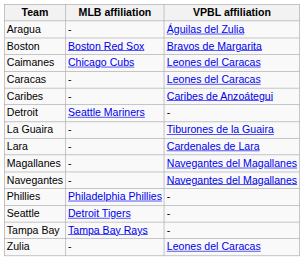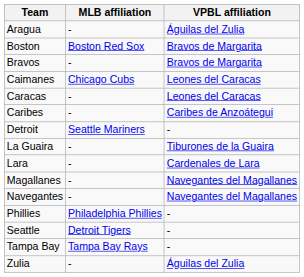 <table class="wikitable">
 <tr>
 <th>Team</th>
 <th>MLB affiliation</th>
 <th>VPBL affiliation</th>
 </tr>
 <tr>
 <td>Aragua</td>
 <td>-</td>
 <td><a href='#'>Águilas del Zulia</a></td>
 </tr>
 <tr>
 <td>Boston</td>
 <td><a href='#'>Boston Red Sox</a></td>
+<td><a href='#'>Bravos de Margarita</a></td>
+</tr>
+<tr>
+<td>Bravos</td>
+<td>-</td>
 <td><a href='#'>Bravos de Margarita</a></td>
 </tr>
 <tr>
 <td>Caimanes</td>
 <td><a href='#'>Chicago Cubs</a></td>
 <td><a href='#'>Leones del Caracas</a></td>
 </tr>
 <tr>
 <td>Caracas</td>
 <td>-</td>
 <td><a href='#'>Leones del Caracas</a></td>
 </tr>
 <tr>
 <td>Caribes</td>
 <td>-</td>
 <td><a href='#'>Caribes de Anzoátegui</a></td>
 </tr>
 <tr>
 <td>Detroit</td>
 <td><a href='#'>Seattle Mariners</a></td>
 <td>-</td>
 </tr>
 <tr>
 <td>La Guaira</td>
 <td>-</td>
 <td><a href='#'>Tiburones de la Guaira</a></td>
 </tr>
 <tr>
 <td>Lara</td>
 <td>-</td>
 <td><a href='#'>Cardenales de Lara</a></td>
 </tr>
 <tr>
 <td>Magallanes</td>
 <td>-</td>
 <td><a href='#'>Navegantes del Magallanes</a></td>
 </tr>
 <tr>
 <td>Navegantes</td>
 <td>-</td>
 <td><a href='#'>Navegantes del Magallanes</a></td>
 </tr>
 <tr>
 <td>Phillies</td>
 <td><a href='#'>Philadelphia Phillies</a></td>
 <td>-</td>
 </tr>
 <tr>
 <td>Seattle</td>
 <td><a href='#'>Detroit Tigers</a></td>
 <td>-</td>
 </tr>
 <tr>
 <td>Tampa Bay</td>
 <td><a href='#'>Tampa Bay Rays</a></td>
 <td>-</td>
 </tr>
 <tr>
 <td>Zulia</td>
 <td>-</td>
-<td><a href='#'>Leones del Caracas</a></td>
+<td><a href='#'>Águilas del Zulia</a></td>
 </tr>
 </table>
